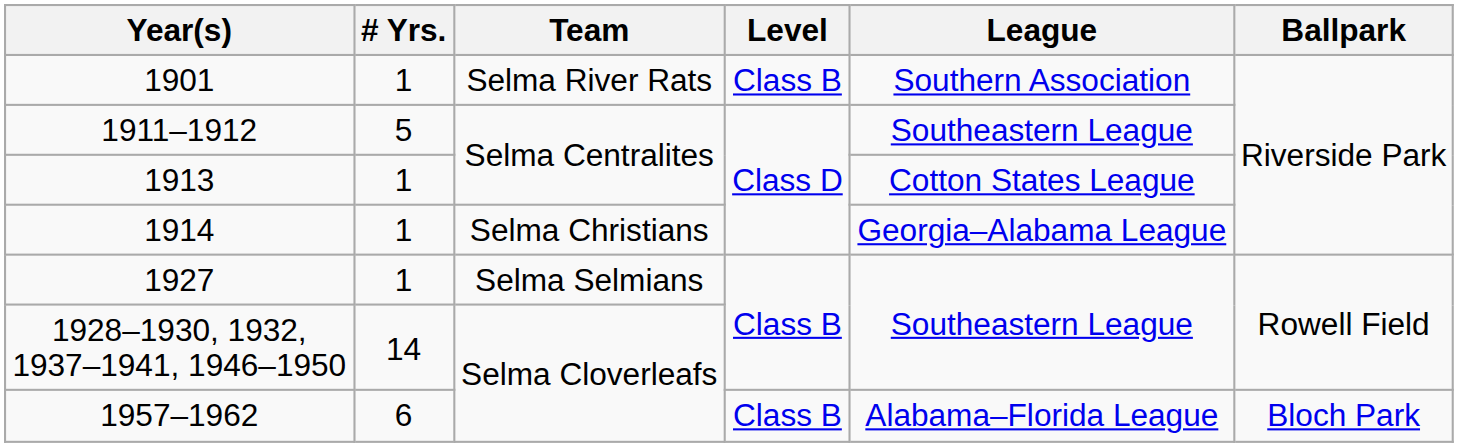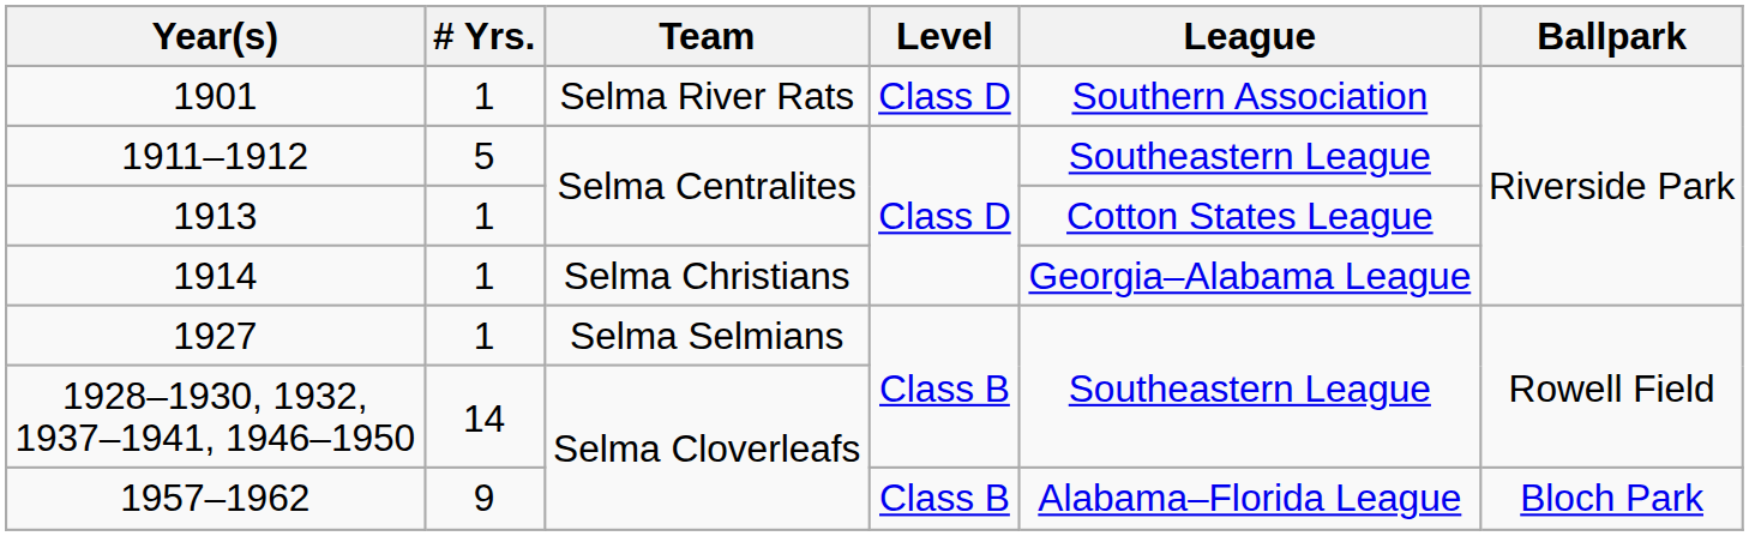 <table class="wikitable" style="text-align:center; font-size: 95%;">
 <tr>
 <th>Year(s)</th>
 <th># Yrs.</th>
 <th>Team</th>
 <th>Level</th>
 <th>League</th>
 <th>Ballpark</th>
 </tr>
 <tr>
 <td>1901</td>
 <td>1</td>
 <td>Selma River Rats</td>
-<td><a href='#'>Class B</a></td>
+<td><a href='#'>Class D</a></td>
 <td><a href='#'>Southern Association</a></td>
 <td Rowspan=4>Riverside Park</td>
 </tr>
 <tr>
 <td>1911–1912</td>
 <td>5</td>
 <td rowspan=2>Selma Centralites</td>
 <td rowspan=3><a href='#'>Class D</a></td>
 <td><a href='#'>Southeastern League</a></td>
 </tr>
 <tr>
 <td>1913</td>
 <td>1</td>
 <td><a href='#'>Cotton States League</a></td>
 </tr>
 <tr>
 <td>1914</td>
 <td>1</td>
 <td>Selma Christians</td>
 <td><a href='#'>Georgia–Alabama League</a></td>
 </tr>
 <tr>
 <td>1927</td>
 <td>1</td>
 <td>Selma Selmians</td>
 <td rowspan=2><a href='#'>Class B</a></td>
 <td rowspan=2><a href='#'>Southeastern League</a></td>
 <td Rowspan=2>Rowell Field</td>
 </tr>
 <tr>
 <td>1928–1930, 1932,<br> 1937–1941, 1946–1950</td>
 <td>14</td>
 <td rowspan=2>Selma Cloverleafs</td>
 </tr>
 <tr>
 <td>1957–1962</td>
-<td>6</td>
+<td>9</td>
 <td><a href='#'>Class B</a></td>
 <td><a href='#'>Alabama–Florida League</a></td>
 <td><a href='#'>Bloch Park</a></td>
 </tr>
 </table>
